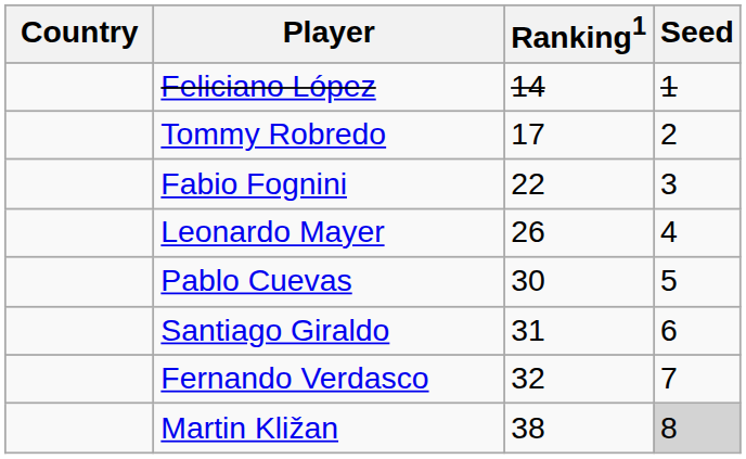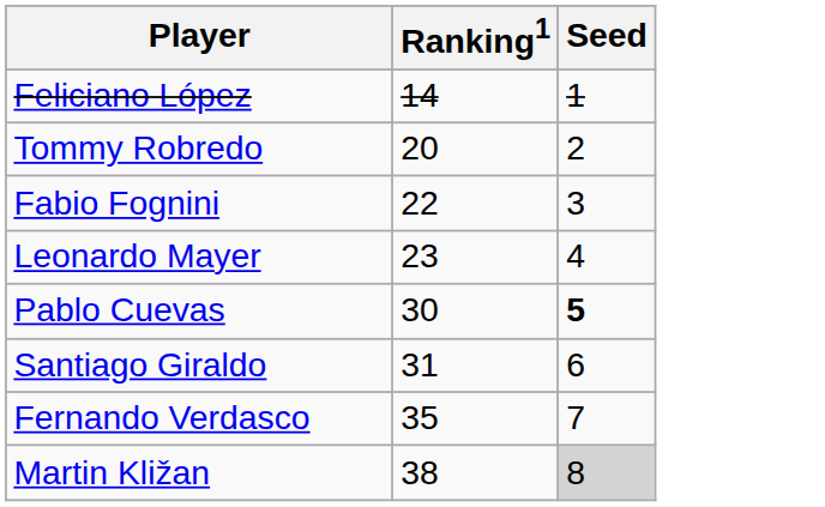 <table class="sortable wikitable">
 <tr>
-<th width="70">Country</th>
 <th width="175">Player</th>
 <th>Ranking<sup>1</sup></th>
 <th>Seed</th>
 </tr>
 <tr>
-<td><s></s></td>
 <td><s><a href='#'>Feliciano López</a></s></td>
 <td><s>14</s></td>
 <td><s>1</s></td>
 </tr>
 <tr>
-<td></td>
 <td><a href='#'>Tommy Robredo</a></td>
-<td>17</td>
+<td>20</td>
 <td>2</td>
 </tr>
 <tr>
-<td></td>
 <td><a href='#'>Fabio Fognini</a></td>
 <td>22</td>
 <td>3</td>
 </tr>
 <tr>
-<td></td>
 <td><a href='#'>Leonardo Mayer</a></td>
-<td>26</td>
+<td>23</td>
 <td>4</td>
 </tr>
 <tr>
-<td></td>
 <td><a href='#'>Pablo Cuevas</a></td>
 <td>30</td>
-<td>5</td>
+<td><strong>5</strong></td>
 </tr>
 <tr>
-<td></td>
 <td><a href='#'>Santiago Giraldo</a></td>
 <td>31</td>
 <td>6</td>
 </tr>
 <tr>
-<td></td>
 <td><a href='#'>Fernando Verdasco</a></td>
-<td>32</td>
+<td>35</td>
 <td>7</td>
 </tr>
 <tr>
-<td></td>
 <td><a href='#'>Martin Kližan</a></td>
 <td>38</td>
 <td style="background: lightgrey;">8</td>
 </tr>
 </table>
